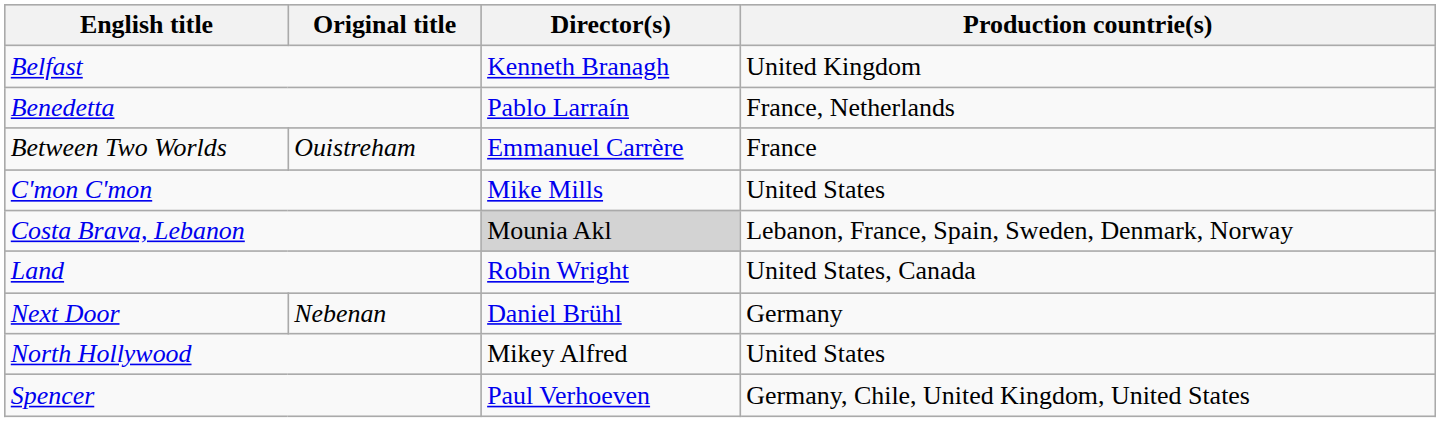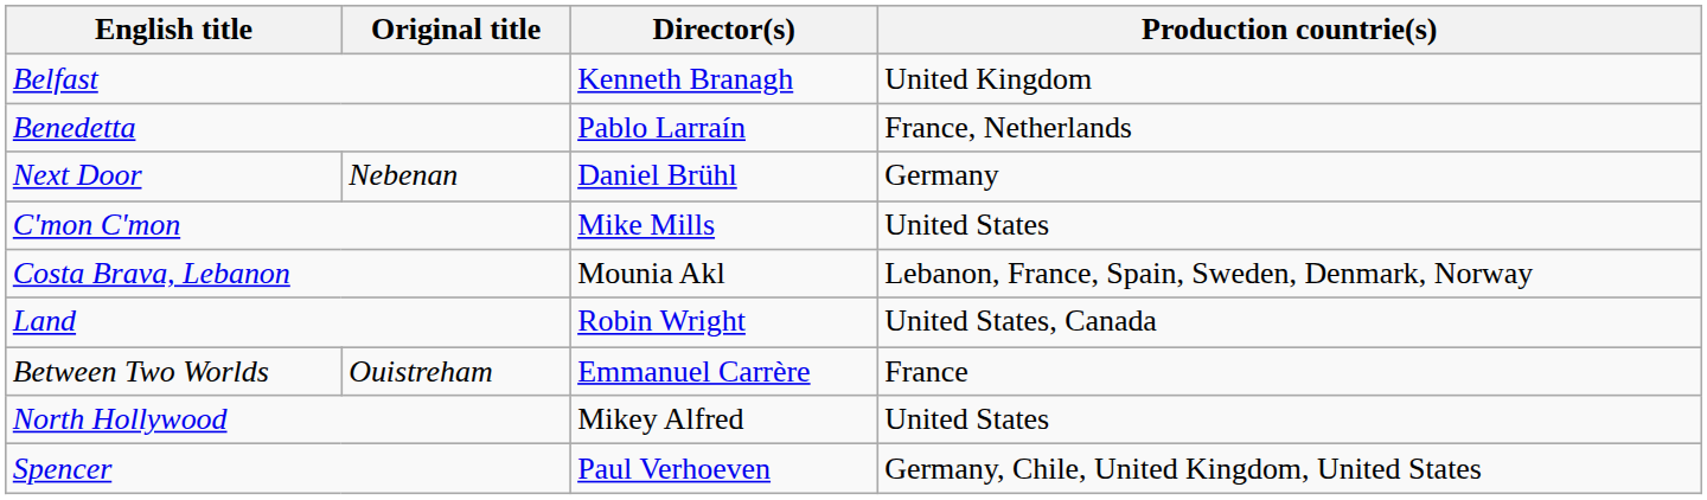 <table class="sortable wikitable" style="width:100%; margin-bottom:4px" cellpadding="5">
 <tr>
 <th scope="col">English title</th>
 <th scope="col">Original title</th>
 <th scope="col">Director(s)</th>
 <th scope="col">Production countrie(s)</th>
 </tr>
 <tr>
 <td colspan="2"><em><a href='#'>Belfast</a></em></td>
 <td><a href='#'>Kenneth Branagh</a></td>
 <td>United Kingdom</td>
 </tr>
 <tr>
 <td colspan="2"><em><a href='#'>Benedetta</a></em></td>
 <td><a href='#'>Pablo Larraín</a></td>
 <td>France, Netherlands</td>
 </tr>
 <tr>
-<td><em>Between Two Worlds</em></td>
-<td><em>Ouistreham</em></td>
-<td><a href='#'>Emmanuel Carrère</a></td>
-<td>France</td>
+<td><em><a href='#'>Next Door</a></em></td>
+<td><em>Nebenan</em></td>
+<td><a href='#'>Daniel Brühl</a></td>
+<td>Germany</td>
 </tr>
 <tr>
 <td colspan="2"><em><a href='#'>C'mon C'mon</a></em></td>
 <td><a href='#'>Mike Mills</a></td>
 <td>United States</td>
 </tr>
 <tr>
 <td colspan="2"><em><a href='#'>Costa Brava, Lebanon</a></em></td>
-<td style="background: lightgrey;">Mounia Akl</td>
+<td>Mounia Akl</td>
 <td>Lebanon, France, Spain, Sweden, Denmark, Norway</td>
 </tr>
 <tr>
 <td colspan="2"><em><a href='#'>Land</a></em></td>
 <td><a href='#'>Robin Wright</a></td>
 <td>United States, Canada</td>
 </tr>
 <tr>
-<td><em><a href='#'>Next Door</a></em></td>
-<td><em>Nebenan</em></td>
-<td><a href='#'>Daniel Brühl</a></td>
-<td>Germany</td>
+<td><em>Between Two Worlds</em></td>
+<td><em>Ouistreham</em></td>
+<td><a href='#'>Emmanuel Carrère</a></td>
+<td>France</td>
 </tr>
 <tr>
 <td colspan="2"><em><a href='#'>North Hollywood</a></em></td>
 <td>Mikey Alfred</td>
 <td>United States</td>
 </tr>
 <tr>
 <td colspan="2"><em><a href='#'>Spencer</a></em></td>
 <td><a href='#'>Paul Verhoeven</a></td>
 <td>Germany, Chile, United Kingdom, United States</td>
 </tr>
 </table>
